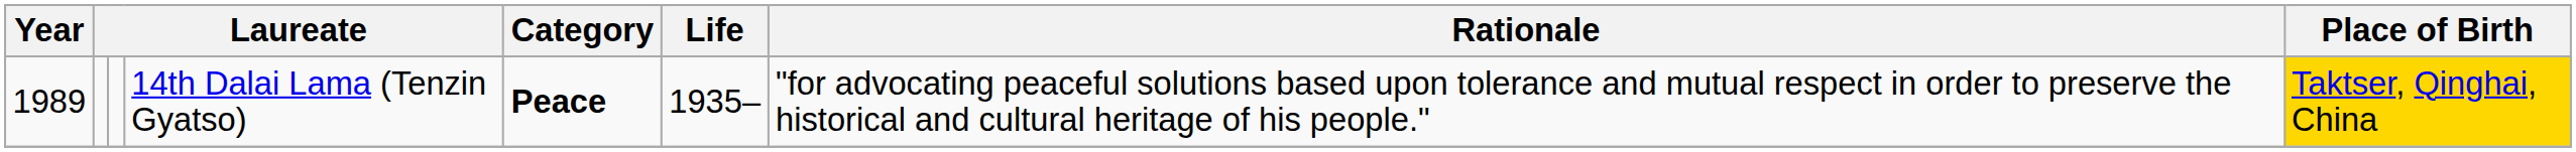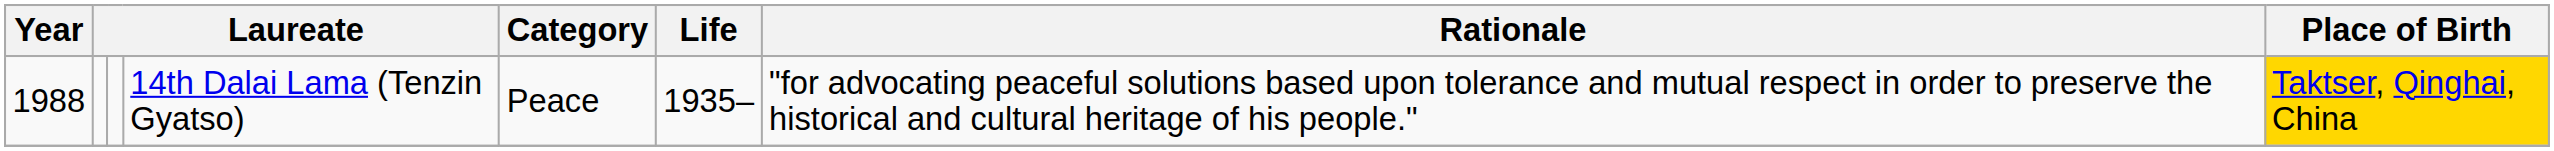 <table class="wikitable sortable">
 <tr>
 <th>Year</th>
 <th colspan="3">Laureate</th>
 <th>Category</th>
 <th>Life</th>
 <th>Rationale</th>
 <th>Place of Birth</th>
 </tr>
 <tr>
-<td>1989</td>
+<td>1988</td>
 <td></td>
 <td></td>
 <td><a href='#'>14th Dalai Lama</a> (Tenzin Gyatso)</td>
-<td><strong>Peace</strong></td>
+<td>Peace</td>
 <td>1935–</td>
 <td>"for advocating peaceful solutions based upon tolerance and mutual respect in order to preserve the historical and cultural heritage of his people."</td>
 <td style="background: gold;"><a href='#'>Taktser</a>, <a href='#'>Qinghai</a>, China</td>
 </tr>
 <tr>
 </tr>
 </table>
